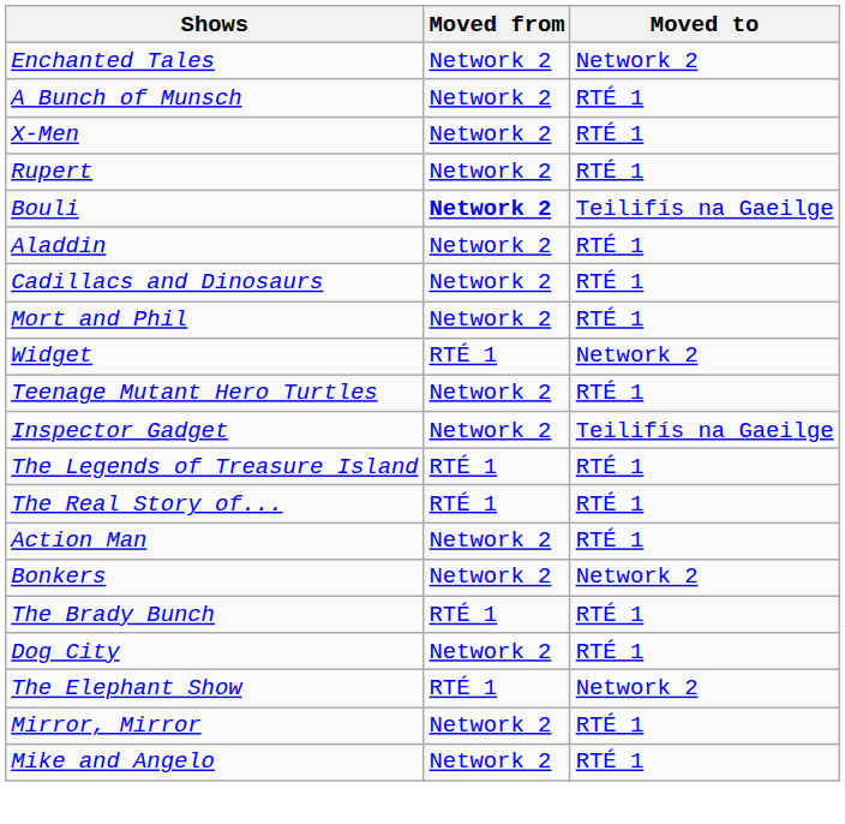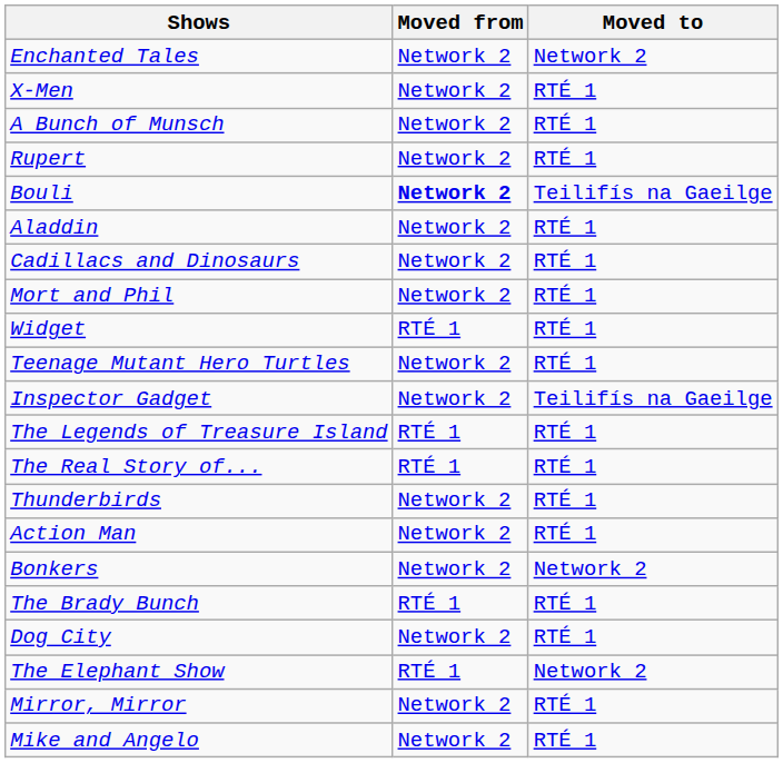 <table class="wikitable">
 <tr>
 <th>Shows</th>
 <th>Moved from</th>
 <th>Moved to</th>
 </tr>
 <tr>
 <td><em><a href='#'>Enchanted Tales</a></em></td>
 <td><a href='#'>Network 2</a></td>
 <td><a href='#'>Network 2</a></td>
 </tr>
 <tr>
-<td><em><a href='#'>A Bunch of Munsch</a></em></td>
+<td><em><a href='#'>X-Men</a></em></td>
 <td><a href='#'>Network 2</a></td>
 <td><a href='#'>RTÉ 1</a></td>
 </tr>
 <tr>
-<td><em><a href='#'>X-Men</a></em></td>
+<td><em><a href='#'>A Bunch of Munsch</a></em></td>
 <td><a href='#'>Network 2</a></td>
 <td><a href='#'>RTÉ 1</a></td>
 </tr>
 <tr>
 <td><em><a href='#'>Rupert</a></em></td>
 <td><a href='#'>Network 2</a></td>
 <td><a href='#'>RTÉ 1</a></td>
 </tr>
 <tr>
 <td><em><a href='#'>Bouli</a></em></td>
 <td><strong><a href='#'>Network 2</a></strong></td>
 <td><a href='#'>Teilifís na Gaeilge</a></td>
 </tr>
 <tr>
 <td><em><a href='#'>Aladdin</a></em></td>
 <td><a href='#'>Network 2</a></td>
 <td><a href='#'>RTÉ 1</a></td>
 </tr>
 <tr>
 <td><em><a href='#'>Cadillacs and Dinosaurs</a></em></td>
 <td><a href='#'>Network 2</a></td>
 <td><a href='#'>RTÉ 1</a></td>
 </tr>
 <tr>
 <td><em><a href='#'>Mort and Phil</a></em></td>
 <td><a href='#'>Network 2</a></td>
 <td><a href='#'>RTÉ 1</a></td>
 </tr>
 <tr>
 <td><em><a href='#'>Widget</a></em></td>
 <td><a href='#'>RTÉ 1</a></td>
-<td><a href='#'>Network 2</a></td>
+<td><a href='#'>RTÉ 1</a></td>
 </tr>
 <tr>
 <td><em><a href='#'>Teenage Mutant Hero Turtles</a></em></td>
 <td><a href='#'>Network 2</a></td>
 <td><a href='#'>RTÉ 1</a></td>
 </tr>
 <tr>
 <td><em><a href='#'>Inspector Gadget</a></em></td>
 <td><a href='#'>Network 2</a></td>
 <td><a href='#'>Teilifís na Gaeilge</a></td>
 </tr>
 <tr>
 <td><em><a href='#'>The Legends of Treasure Island</a></em></td>
 <td><a href='#'>RTÉ 1</a></td>
 <td><a href='#'>RTÉ 1</a></td>
 </tr>
 <tr>
 <td><em><a href='#'>The Real Story of...</a></em></td>
 <td><a href='#'>RTÉ 1</a></td>
+<td><a href='#'>RTÉ 1</a></td>
+</tr>
+<tr>
+<td><em><a href='#'>Thunderbirds</a></em></td>
+<td><a href='#'>Network 2</a></td>
 <td><a href='#'>RTÉ 1</a></td>
 </tr>
 <tr>
 <td><em><a href='#'>Action Man</a></em></td>
 <td><a href='#'>Network 2</a></td>
 <td><a href='#'>RTÉ 1</a></td>
 </tr>
 <tr>
 <td><em><a href='#'>Bonkers</a></em></td>
 <td><a href='#'>Network 2</a></td>
 <td><a href='#'>Network 2</a></td>
 </tr>
 <tr>
 <td><em><a href='#'>The Brady Bunch</a></em></td>
 <td><a href='#'>RTÉ 1</a></td>
 <td><a href='#'>RTÉ 1</a></td>
 </tr>
 <tr>
 <td><em><a href='#'>Dog City</a></em></td>
 <td><a href='#'>Network 2</a></td>
 <td><a href='#'>RTÉ 1</a></td>
 </tr>
 <tr>
 <td><em><a href='#'>The Elephant Show</a></em></td>
 <td><a href='#'>RTÉ 1</a></td>
 <td><a href='#'>Network 2</a></td>
 </tr>
 <tr>
 <td><em><a href='#'>Mirror, Mirror</a></em></td>
 <td><a href='#'>Network 2</a></td>
 <td><a href='#'>RTÉ 1</a></td>
 </tr>
 <tr>
 <td><em><a href='#'>Mike and Angelo</a></em></td>
 <td><a href='#'>Network 2</a></td>
 <td><a href='#'>RTÉ 1</a></td>
 </tr>
 </table>
